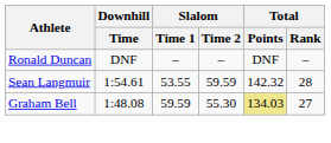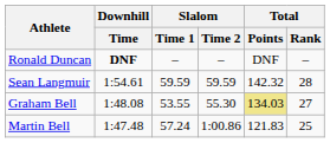 <table class="wikitable" style="font-size:90%">
 <tr>
 <th rowspan="2">Athlete</th>
 <th>Downhill</th>
 <th colspan="2">Slalom</th>
 <th colspan="2">Total</th>
 </tr>
 <tr>
 <th>Time</th>
 <th>Time 1</th>
 <th>Time 2</th>
 <th>Points</th>
 <th>Rank</th>
 </tr>
 <tr>
 <td><a href='#'>Ronald Duncan</a></td>
-<td align="center">DNF</td>
+<td align="center"><strong>DNF</strong></td>
 <td align="center">–</td>
 <td align="center">–</td>
 <td align="center">DNF</td>
 <td align="center">–</td>
 </tr>
 <tr>
 <td><a href='#'>Sean Langmuir</a></td>
 <td align="center">1:54.61</td>
-<td align="center">53.55</td>
+<td align="center">59.59</td>
 <td align="center">59.59</td>
 <td align="center">142.32</td>
 <td align="center">28</td>
 </tr>
 <tr>
 <td><a href='#'>Graham Bell</a></td>
 <td align="center">1:48.08</td>
-<td align="center">59.59</td>
+<td align="center">53.55</td>
 <td align="center">55.30</td>
 <td align="center" style="background: khaki;">134.03</td>
 <td align="center">27</td>
 </tr>
+<tr>
+<td><a href='#'>Martin Bell</a></td>
+<td align="center">1:47.48</td>
+<td align="center">57.24</td>
+<td align="center">1:00.86</td>
+<td align="center">121.83</td>
+<td align="center">25</td>
+</tr>
 </table>
